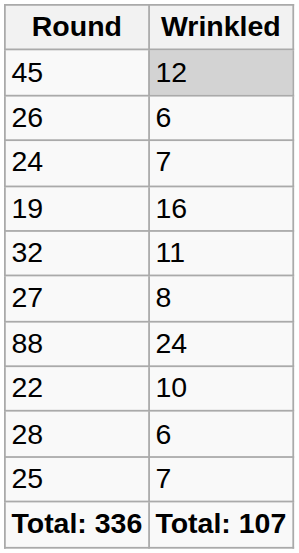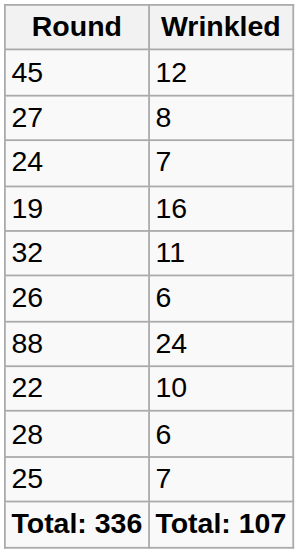 <table class="wikitable" border="5">
 <tr>
 <th>Round</th>
 <th>Wrinkled</th>
 </tr>
 <tr>
 <td>45</td>
-<td style="background: lightgrey;">12</td>
+<td>12</td>
 </tr>
 <tr>
-<td>26</td>
-<td>6</td>
+<td>27</td>
+<td>8</td>
 </tr>
 <tr>
 <td>24</td>
 <td>7</td>
 </tr>
 <tr>
 <td>19</td>
 <td>16</td>
 </tr>
 <tr>
 <td>32</td>
 <td>11</td>
 </tr>
 <tr>
-<td>27</td>
-<td>8</td>
+<td>26</td>
+<td>6</td>
 </tr>
 <tr>
 <td>88</td>
 <td>24</td>
 </tr>
 <tr>
 <td>22</td>
 <td>10</td>
 </tr>
 <tr>
 <td>28</td>
 <td>6</td>
 </tr>
 <tr>
 <td>25</td>
 <td>7</td>
 </tr>
 <tr>
 <td><strong>Total: 336</strong></td>
 <td><strong>Total: 107</strong></td>
 </tr>
 </table>
